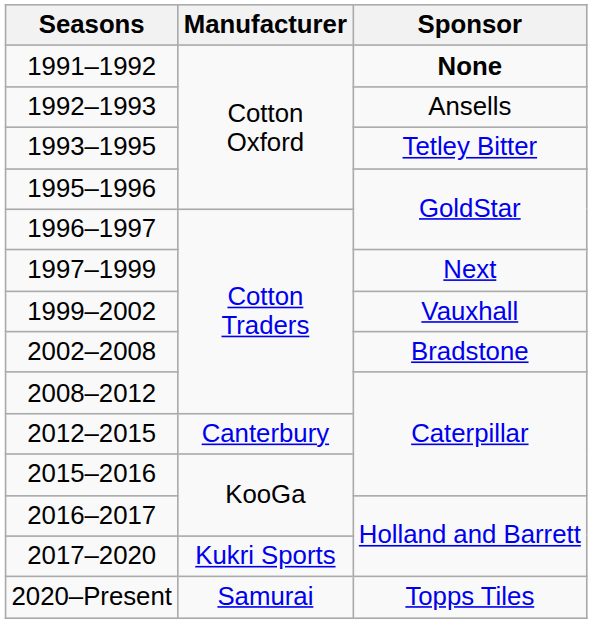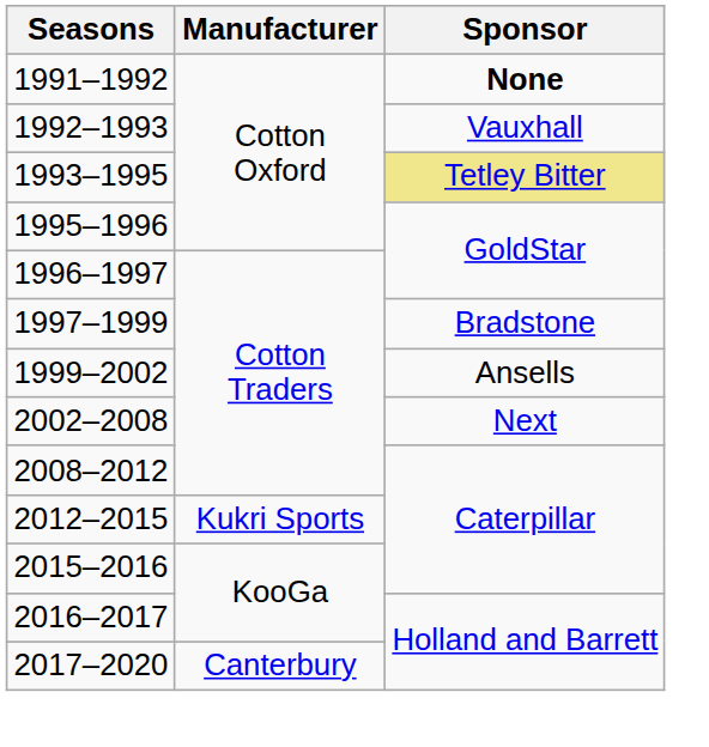 <table class="wikitable" style="text-align:center;margin-left:1em;left">
 <tr>
 <th>Seasons</th>
 <th>Manufacturer</th>
 <th>Sponsor</th>
 </tr>
 <tr>
 <td>1991–1992</td>
 <td rowspan=4>Cotton <br> Oxford</td>
 <td><strong>None</strong></td>
 </tr>
 <tr>
 <td>1992–1993</td>
-<td>Ansells</td>
+<td><a href='#'>Vauxhall</a></td>
 </tr>
 <tr>
 <td>1993–1995</td>
-<td><a href='#'>Tetley Bitter</a></td>
+<td style="background: khaki;"><a href='#'>Tetley Bitter</a></td>
 </tr>
 <tr>
 <td>1995–1996</td>
 <td rowspan=2><a href='#'>GoldStar</a></td>
 </tr>
 <tr>
 <td>1996–1997</td>
 <td rowspan=5><a href='#'>Cotton <br> Traders</a></td>
 </tr>
 <tr>
 <td>1997–1999</td>
-<td><a href='#'>Next</a></td>
+<td><a href='#'>Bradstone</a></td>
 </tr>
 <tr>
 <td>1999–2002</td>
-<td><a href='#'>Vauxhall</a></td>
+<td>Ansells</td>
 </tr>
 <tr>
 <td>2002–2008</td>
-<td><a href='#'>Bradstone</a></td>
+<td><a href='#'>Next</a></td>
 </tr>
 <tr>
 <td>2008–2012</td>
 <td rowspan=3><a href='#'>Caterpillar</a></td>
 </tr>
 <tr>
 <td>2012–2015</td>
-<td><a href='#'>Canterbury</a></td>
+<td><a href='#'>Kukri Sports</a></td>
 </tr>
 <tr>
 <td>2015–2016</td>
 <td rowspan=2>KooGa</td>
 </tr>
 <tr>
 <td>2016–2017</td>
 <td rowspan=2><a href='#'>Holland and Barrett</a></td>
 </tr>
 <tr>
 <td>2017–2020</td>
-<td><a href='#'>Kukri Sports</a></td>
-</tr>
-<tr>
-<td>2020–Present</td>
-<td><a href='#'>Samurai</a></td>
-<td><a href='#'>Topps Tiles</a></td>
+<td><a href='#'>Canterbury</a></td>
 </tr>
 </table>
